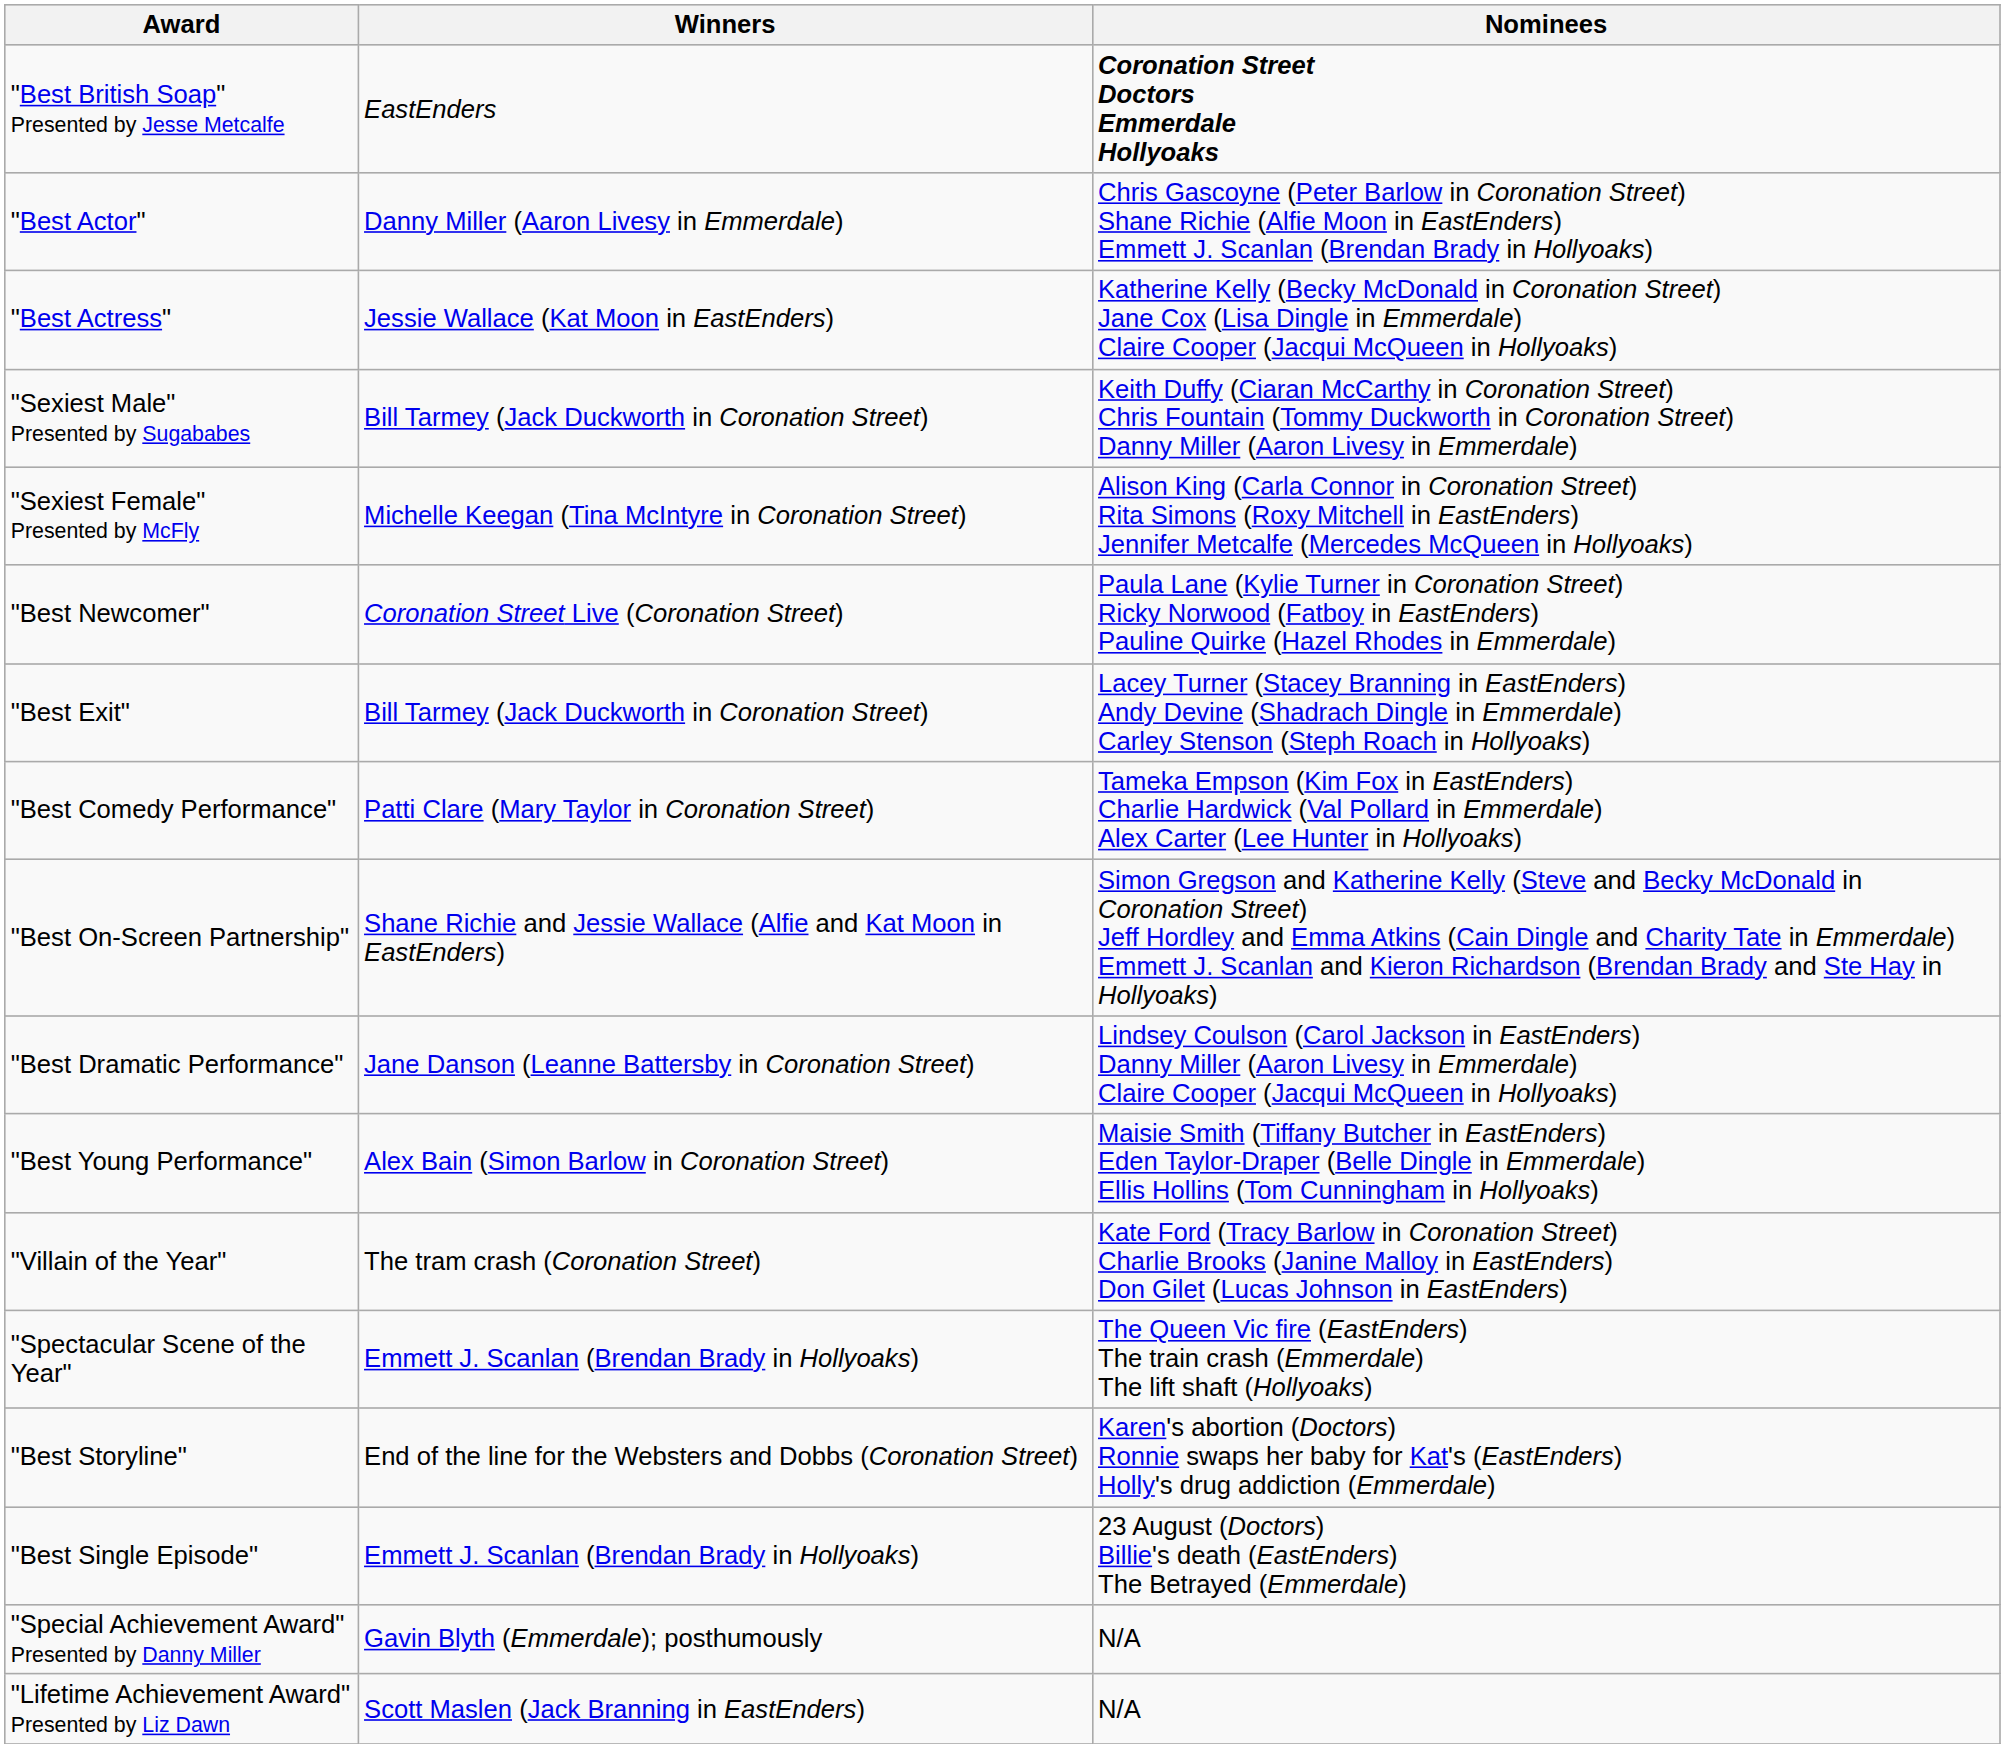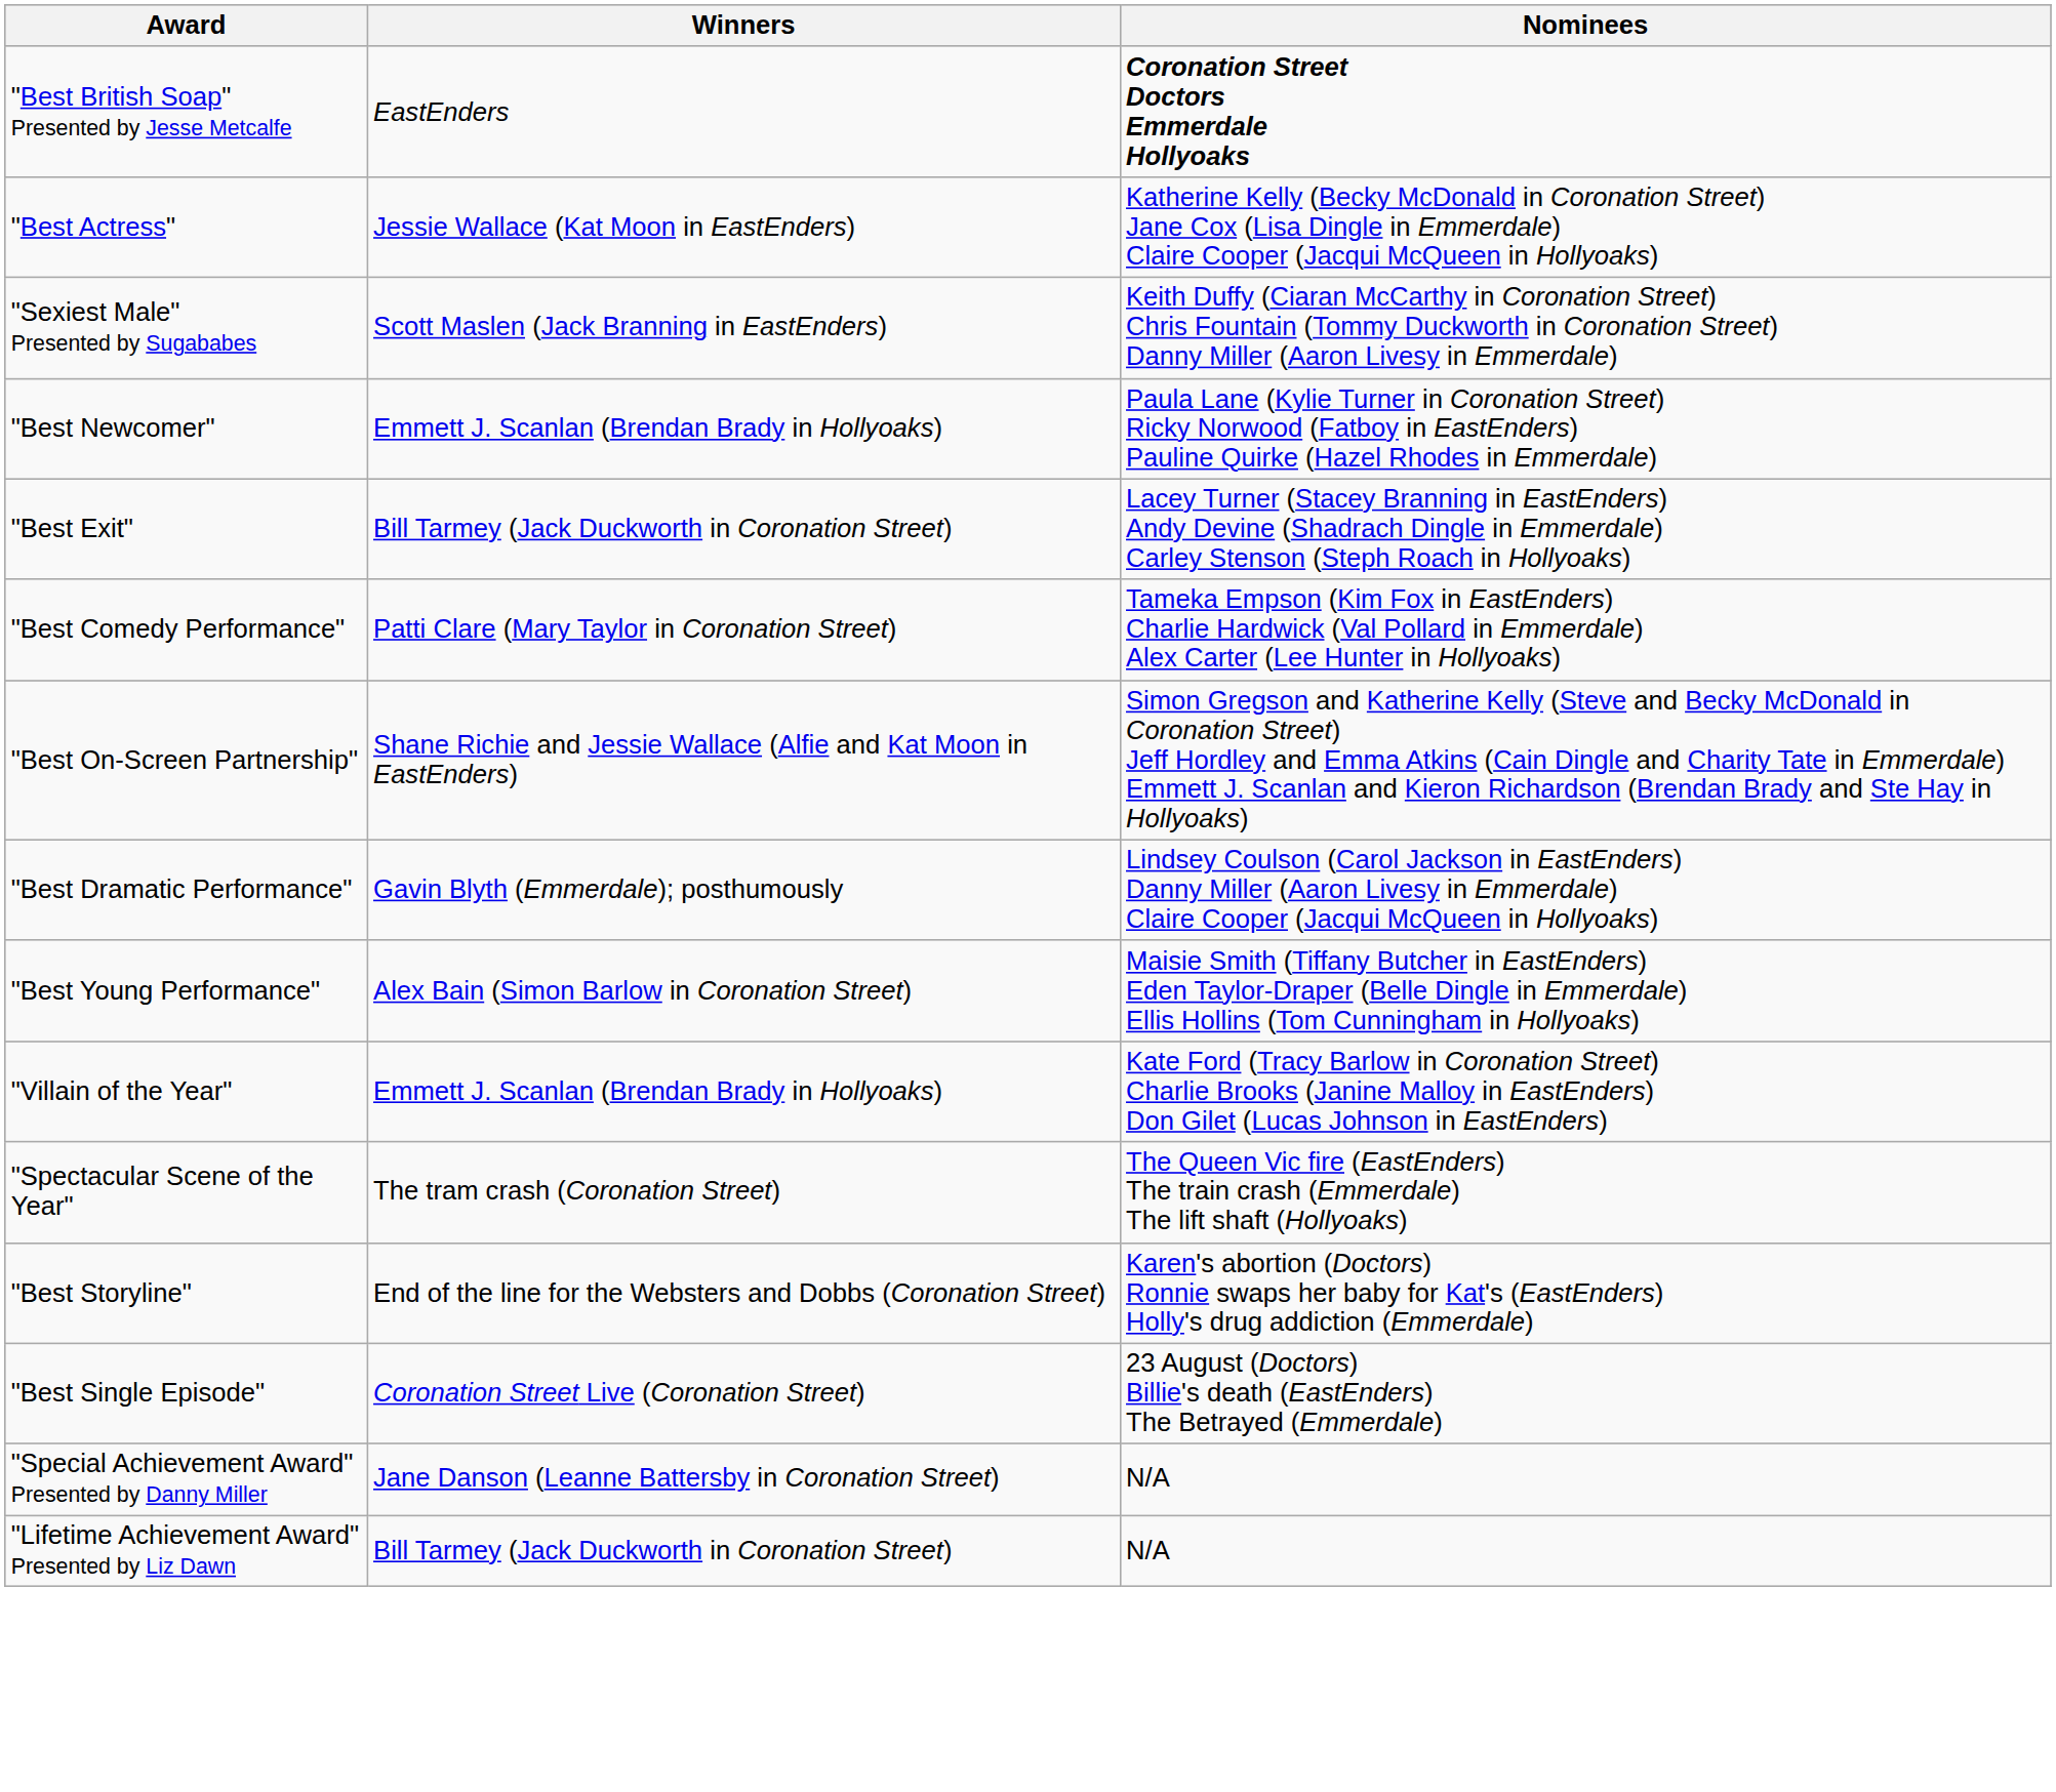 <table class="wikitable">
 <tr>
 <th>Award</th>
 <th>Winners</th>
 <th>Nominees</th>
 </tr>
 <tr>
 <td>"<a href='#'>Best British Soap</a>"<br><small>Presented by <a href='#'>Jesse Metcalfe</a></small></td>
 <td><em>EastEnders</em></td>
 <td><strong><em>Coronation Street</em><br><em>Doctors</em><br><em>Emmerdale</em><br><em>Hollyoaks</em></strong></td>
 </tr>
 <tr>
-<td>"<a href='#'>Best Actor</a>"</td>
-<td><a href='#'>Danny Miller</a> (<a href='#'>Aaron Livesy</a> in <em>Emmerdale</em>)</td>
-<td><a href='#'>Chris Gascoyne</a> (<a href='#'>Peter Barlow</a> in <em>Coronation Street</em>)<br><a href='#'>Shane Richie</a> (<a href='#'>Alfie Moon</a> in <em>EastEnders</em>)<br><a href='#'>Emmett J. Scanlan</a> (<a href='#'>Brendan Brady</a> in <em>Hollyoaks</em>)</td>
-</tr>
-<tr>
 <td>"<a href='#'>Best Actress</a>"</td>
 <td><a href='#'>Jessie Wallace</a> (<a href='#'>Kat Moon</a> in <em>EastEnders</em>)</td>
 <td><a href='#'>Katherine Kelly</a> (<a href='#'>Becky McDonald</a> in <em>Coronation Street</em>)<br><a href='#'>Jane Cox</a> (<a href='#'>Lisa Dingle</a> in <em>Emmerdale</em>)<br><a href='#'>Claire Cooper</a> (<a href='#'>Jacqui McQueen</a> in <em>Hollyoaks</em>)</td>
 </tr>
 <tr>
 <td>"Sexiest Male"<br><small>Presented by <a href='#'>Sugababes</a></small></td>
-<td><a href='#'>Bill Tarmey</a> (<a href='#'>Jack Duckworth</a> in <em>Coronation Street</em>)</td>
+<td><a href='#'>Scott Maslen</a> (<a href='#'>Jack Branning</a> in <em>EastEnders</em>)</td>
 <td><a href='#'>Keith Duffy</a> (<a href='#'>Ciaran McCarthy</a> in <em>Coronation Street</em>)<br><a href='#'>Chris Fountain</a> (<a href='#'>Tommy Duckworth</a> in <em>Coronation Street</em>)<br><a href='#'>Danny Miller</a> (<a href='#'>Aaron Livesy</a> in <em>Emmerdale</em>)</td>
 </tr>
 <tr>
-<td>"Sexiest Female"<br><small>Presented by <a href='#'>McFly</a></small></td>
-<td><a href='#'>Michelle Keegan</a> (<a href='#'>Tina McIntyre</a> in <em>Coronation Street</em>)</td>
-<td><a href='#'>Alison King</a> (<a href='#'>Carla Connor</a> in <em>Coronation Street</em>)<br><a href='#'>Rita Simons</a> (<a href='#'>Roxy Mitchell</a> in <em>EastEnders</em>)<br><a href='#'>Jennifer Metcalfe</a> (<a href='#'>Mercedes McQueen</a> in <em>Hollyoaks</em>)</td>
-</tr>
-<tr>
 <td>"Best Newcomer"</td>
-<td><a href='#'><em>Coronation Street</em> Live</a> (<em>Coronation Street</em>)</td>
+<td><a href='#'>Emmett J. Scanlan</a> (<a href='#'>Brendan Brady</a> in <em>Hollyoaks</em>)</td>
 <td><a href='#'>Paula Lane</a> (<a href='#'>Kylie Turner</a> in <em>Coronation Street</em>)<br><a href='#'>Ricky Norwood</a> (<a href='#'>Fatboy</a> in <em>EastEnders</em>)<br><a href='#'>Pauline Quirke</a> (<a href='#'>Hazel Rhodes</a> in <em>Emmerdale</em>)</td>
 </tr>
 <tr>
 <td>"Best Exit"</td>
 <td><a href='#'>Bill Tarmey</a> (<a href='#'>Jack Duckworth</a> in <em>Coronation Street</em>)</td>
 <td><a href='#'>Lacey Turner</a> (<a href='#'>Stacey Branning</a> in <em>EastEnders</em>)<br><a href='#'>Andy Devine</a> (<a href='#'>Shadrach Dingle</a> in <em>Emmerdale</em>)<br><a href='#'>Carley Stenson</a> (<a href='#'>Steph Roach</a> in <em>Hollyoaks</em>)</td>
 </tr>
 <tr>
 <td>"Best Comedy Performance"</td>
 <td><a href='#'>Patti Clare</a> (<a href='#'>Mary Taylor</a> in <em>Coronation Street</em>)</td>
 <td><a href='#'>Tameka Empson</a> (<a href='#'>Kim Fox</a> in <em>EastEnders</em>)<br><a href='#'>Charlie Hardwick</a> (<a href='#'>Val Pollard</a> in <em>Emmerdale</em>)<br><a href='#'>Alex Carter</a> (<a href='#'>Lee Hunter</a> in <em>Hollyoaks</em>)</td>
 </tr>
 <tr>
 <td>"Best On-Screen Partnership"</td>
 <td><a href='#'>Shane Richie</a> and <a href='#'>Jessie Wallace</a> (<a href='#'>Alfie</a> and <a href='#'>Kat Moon</a>  in <em>EastEnders</em>)</td>
 <td><a href='#'>Simon Gregson</a> and <a href='#'>Katherine Kelly</a> (<a href='#'>Steve</a> and <a href='#'>Becky McDonald</a> in <em>Coronation Street</em>)<br><a href='#'>Jeff Hordley</a> and <a href='#'>Emma Atkins</a> (<a href='#'>Cain Dingle</a> and <a href='#'>Charity Tate</a> in <em>Emmerdale</em>)<br><a href='#'>Emmett J. Scanlan</a> and <a href='#'>Kieron Richardson</a> (<a href='#'>Brendan Brady</a> and <a href='#'>Ste Hay</a> in <em>Hollyoaks</em>)</td>
 </tr>
 <tr>
 <td>"Best Dramatic Performance"</td>
-<td><a href='#'>Jane Danson</a> (<a href='#'>Leanne Battersby</a> in <em>Coronation Street</em>)</td>
+<td><a href='#'>Gavin Blyth</a> (<em>Emmerdale</em>); posthumously</td>
 <td><a href='#'>Lindsey Coulson</a> (<a href='#'>Carol Jackson</a> in <em>EastEnders</em>)<br><a href='#'>Danny Miller</a> (<a href='#'>Aaron Livesy</a> in <em>Emmerdale</em>)<br><a href='#'>Claire Cooper</a> (<a href='#'>Jacqui McQueen</a> in <em>Hollyoaks</em>)</td>
 </tr>
 <tr>
 <td>"Best Young Performance"</td>
 <td><a href='#'>Alex Bain</a>  (<a href='#'>Simon Barlow</a> in <em>Coronation Street</em>)</td>
 <td><a href='#'>Maisie Smith</a> (<a href='#'>Tiffany Butcher</a> in <em>EastEnders</em>)<br><a href='#'>Eden Taylor-Draper</a> (<a href='#'>Belle Dingle</a> in <em>Emmerdale</em>)<br><a href='#'>Ellis Hollins</a> (<a href='#'>Tom Cunningham</a> in <em>Hollyoaks</em>)</td>
 </tr>
 <tr>
 <td>"Villain of the Year"</td>
-<td>The tram crash (<em>Coronation Street</em>)</td>
+<td><a href='#'>Emmett J. Scanlan</a> (<a href='#'>Brendan Brady</a> in <em>Hollyoaks</em>)</td>
 <td><a href='#'>Kate Ford</a> (<a href='#'>Tracy Barlow</a> in <em>Coronation Street</em>)<br><a href='#'>Charlie Brooks</a> (<a href='#'>Janine Malloy</a> in <em>EastEnders</em>)<br><a href='#'>Don Gilet</a> (<a href='#'>Lucas Johnson</a> in <em>EastEnders</em>)</td>
 </tr>
 <tr>
 <td>"Spectacular Scene of the Year"</td>
-<td><a href='#'>Emmett J. Scanlan</a> (<a href='#'>Brendan Brady</a> in <em>Hollyoaks</em>)</td>
+<td>The tram crash (<em>Coronation Street</em>)</td>
 <td><a href='#'>The Queen Vic fire</a> (<em>EastEnders</em>)<br>The train crash (<em>Emmerdale</em>)<br>The lift shaft (<em>Hollyoaks</em>)</td>
 </tr>
 <tr>
 <td>"Best Storyline"</td>
 <td>End of the line for the Websters and Dobbs (<em>Coronation Street</em>)</td>
 <td><a href='#'>Karen</a>'s abortion (<em>Doctors</em>)<br><a href='#'>Ronnie</a> swaps her baby for <a href='#'>Kat</a>'s (<em>EastEnders</em>)<br><a href='#'>Holly</a>'s drug addiction (<em>Emmerdale</em>)</td>
 </tr>
 <tr>
 <td>"Best Single Episode"</td>
-<td><a href='#'>Emmett J. Scanlan</a> (<a href='#'>Brendan Brady</a> in <em>Hollyoaks</em>)</td>
+<td><a href='#'><em>Coronation Street</em> Live</a> (<em>Coronation Street</em>)</td>
 <td>23 August (<em>Doctors</em>)<br><a href='#'>Billie</a>'s death (<em>EastEnders</em>)<br>The Betrayed (<em>Emmerdale</em>)</td>
 </tr>
 <tr>
 <td>"Special Achievement Award"<br><small>Presented by <a href='#'>Danny Miller</a></small></td>
-<td><a href='#'>Gavin Blyth</a> (<em>Emmerdale</em>); posthumously</td>
+<td><a href='#'>Jane Danson</a> (<a href='#'>Leanne Battersby</a> in <em>Coronation Street</em>)</td>
 <td>N/A</td>
 </tr>
 <tr>
 <td>"Lifetime Achievement Award"<br><small>Presented by <a href='#'>Liz Dawn</a></small></td>
-<td><a href='#'>Scott Maslen</a> (<a href='#'>Jack Branning</a> in <em>EastEnders</em>)</td>
+<td><a href='#'>Bill Tarmey</a> (<a href='#'>Jack Duckworth</a> in <em>Coronation Street</em>)</td>
 <td>N/A</td>
 </tr>
 </table>
